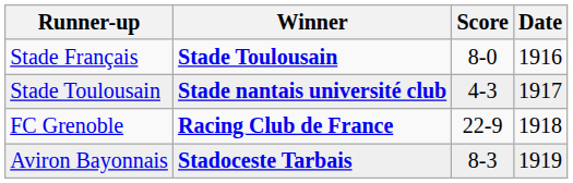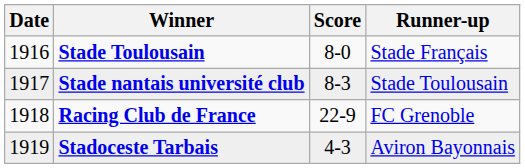 <table class="wikitable">
 <tr>
-<th>Runner-up</th>
+<th>Date</th>
 <th>Winner</th>
 <th>Score</th>
-<th>Date</th>
+<th>Runner-up</th>
 </tr>
 <tr>
-<td><a href='#'>Stade Français</a></td>
+<td align=center>1916</td>
 <td><strong><a href='#'>Stade Toulousain</a></strong></td>
 <td align=center>8-0</td>
-<td align=center>1916</td>
+<td><a href='#'>Stade Français</a></td>
 </tr>
 <tr bgcolor="#efefef">
+<td align=center>1917</td>
+<td><strong><a href='#'>Stade nantais université club</a></strong></td>
+<td align=center>8-3</td>
 <td><a href='#'>Stade Toulousain</a></td>
-<td><strong><a href='#'>Stade nantais université club</a></strong></td>
-<td align=center>4-3</td>
-<td align=center>1917</td>
 </tr>
 <tr>
-<td><a href='#'>FC Grenoble</a></td>
+<td align=center>1918</td>
 <td><strong><a href='#'>Racing Club de France</a></strong></td>
 <td align=center>22-9</td>
-<td align=center>1918</td>
+<td><a href='#'>FC Grenoble</a></td>
 </tr>
 <tr bgcolor="#efefef">
+<td align=center>1919</td>
+<td><strong><a href='#'>Stadoceste Tarbais</a></strong></td>
+<td align=center>4-3</td>
 <td><a href='#'>Aviron Bayonnais</a></td>
-<td><strong><a href='#'>Stadoceste Tarbais</a></strong></td>
-<td align=center>8-3</td>
-<td align=center>1919</td>
 </tr>
 </table>
